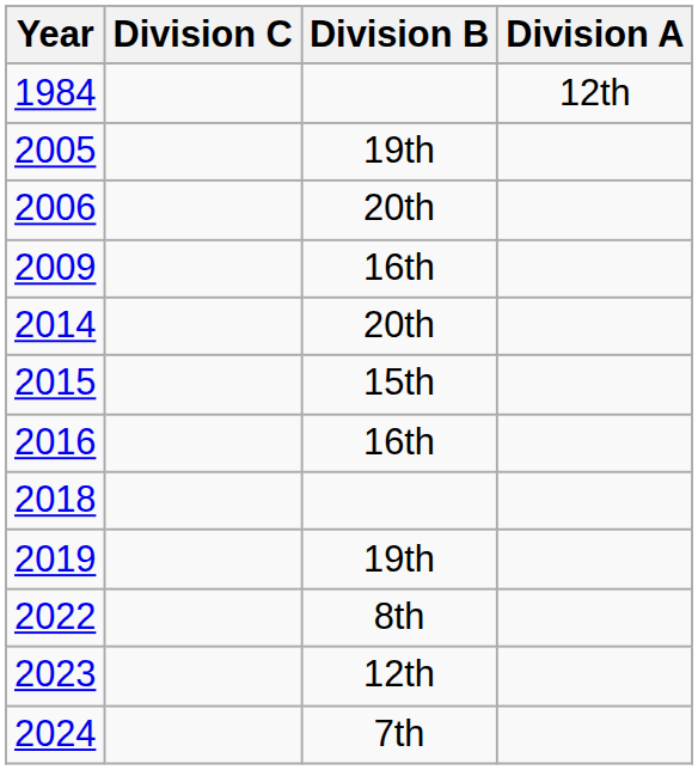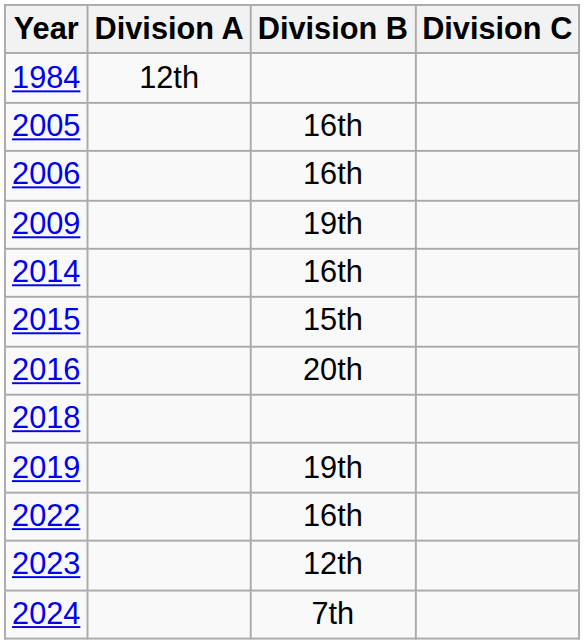 <table class="wikitable" style="text-align:center">
 <tr>
 <th>Year</th>
+<th>Division A</th>
+<th>Division B</th>
 <th>Division C</th>
-<th>Division B</th>
-<th>Division A</th>
 </tr>
 <tr>
 <td><a href='#'>1984</a></td>
+<td>12th</td>
 <td></td>
 <td></td>
-<td>12th</td>
 </tr>
 <tr>
 <td><a href='#'>2005</a></td>
+<td></td>
+<td>16th</td>
+<td></td>
+</tr>
+<tr>
+<td><a href='#'>2006</a></td>
+<td></td>
+<td>16th</td>
+<td></td>
+</tr>
+<tr>
+<td><a href='#'>2009</a></td>
 <td></td>
 <td>19th</td>
 <td></td>
 </tr>
 <tr>
-<td><a href='#'>2006</a></td>
-<td></td>
-<td>20th</td>
-<td></td>
-</tr>
-<tr>
-<td><a href='#'>2009</a></td>
+<td><a href='#'>2014</a></td>
 <td></td>
 <td>16th</td>
-<td></td>
-</tr>
-<tr>
-<td><a href='#'>2014</a></td>
-<td></td>
-<td>20th</td>
 <td></td>
 </tr>
 <tr>
 <td><a href='#'>2015</a></td>
 <td></td>
 <td>15th</td>
 <td></td>
 </tr>
 <tr>
 <td><a href='#'>2016</a></td>
 <td></td>
-<td>16th</td>
+<td>20th</td>
 <td></td>
 </tr>
 <tr>
 <td><a href='#'>2018</a></td>
 <td></td>
 <td></td>
 <td></td>
 </tr>
 <tr>
 <td><a href='#'>2019</a></td>
 <td></td>
 <td>19th</td>
 <td></td>
 </tr>
 <tr>
 <td><a href='#'>2022</a></td>
 <td></td>
-<td>8th</td>
+<td>16th</td>
 <td></td>
 </tr>
 <tr>
 <td><a href='#'>2023</a></td>
 <td></td>
 <td>12th</td>
 <td></td>
 </tr>
 <tr>
 <td><a href='#'>2024</a></td>
 <td></td>
 <td>7th</td>
 <td></td>
 </tr>
 </table>
